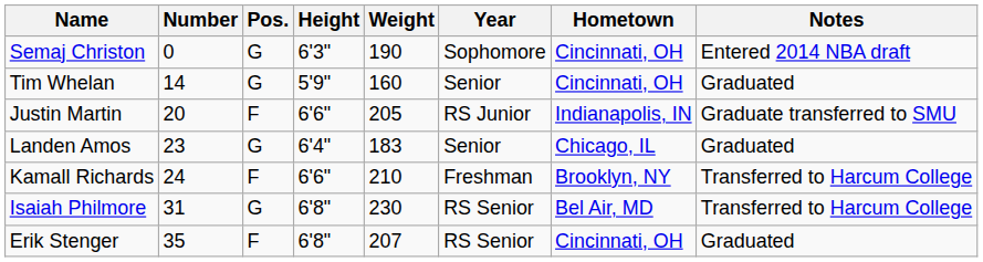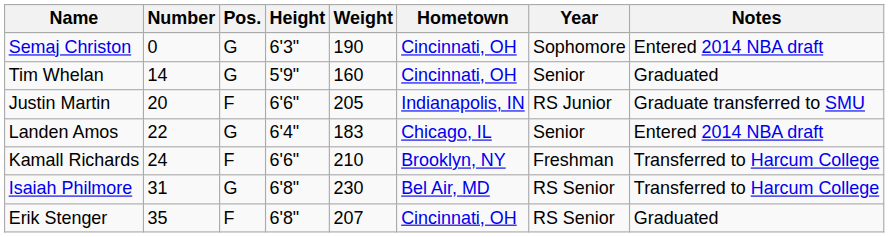 <table class="wikitable sortable" border="1">
 <tr>
 <th>Name</th>
 <th>Number</th>
 <th>Pos.</th>
 <th>Height</th>
 <th>Weight</th>
+<th>Hometown</th>
 <th>Year</th>
-<th>Hometown</th>
 <th class="unsortable">Notes</th>
 </tr>
 <tr>
 <td><a href='#'>Semaj Christon</a></td>
 <td>0</td>
 <td>G</td>
 <td>6'3"</td>
 <td>190</td>
+<td><a href='#'>Cincinnati, OH</a></td>
 <td>Sophomore</td>
-<td><a href='#'>Cincinnati, OH</a></td>
 <td>Entered <a href='#'>2014 NBA draft</a></td>
 </tr>
 <tr>
 <td>Tim Whelan</td>
 <td>14</td>
 <td>G</td>
 <td>5'9"</td>
 <td>160</td>
+<td><a href='#'>Cincinnati, OH</a></td>
 <td>Senior</td>
-<td><a href='#'>Cincinnati, OH</a></td>
 <td>Graduated</td>
 </tr>
 <tr>
 <td>Justin Martin</td>
 <td>20</td>
 <td>F</td>
 <td>6'6"</td>
 <td>205</td>
+<td><a href='#'>Indianapolis, IN</a></td>
 <td>RS Junior</td>
-<td><a href='#'>Indianapolis, IN</a></td>
 <td>Graduate transferred to <a href='#'>SMU</a></td>
 </tr>
 <tr>
 <td>Landen Amos</td>
-<td>23</td>
+<td>22</td>
 <td>G</td>
 <td>6'4"</td>
 <td>183</td>
+<td><a href='#'>Chicago, IL</a></td>
 <td>Senior</td>
-<td><a href='#'>Chicago, IL</a></td>
-<td>Graduated</td>
+<td>Entered <a href='#'>2014 NBA draft</a></td>
 </tr>
 <tr>
 <td>Kamall Richards</td>
 <td>24</td>
 <td>F</td>
 <td>6'6"</td>
 <td>210</td>
+<td><a href='#'>Brooklyn, NY</a></td>
 <td>Freshman</td>
-<td><a href='#'>Brooklyn, NY</a></td>
 <td>Transferred to <a href='#'>Harcum College</a></td>
 </tr>
 <tr>
 <td><a href='#'>Isaiah Philmore</a></td>
 <td>31</td>
 <td>G</td>
 <td>6'8"</td>
 <td>230</td>
+<td><a href='#'>Bel Air, MD</a></td>
 <td>RS Senior</td>
-<td><a href='#'>Bel Air, MD</a></td>
 <td>Transferred to <a href='#'>Harcum College</a></td>
 </tr>
 <tr>
 <td>Erik Stenger</td>
 <td>35</td>
 <td>F</td>
 <td>6'8"</td>
 <td>207</td>
+<td><a href='#'>Cincinnati, OH</a></td>
 <td>RS Senior</td>
-<td><a href='#'>Cincinnati, OH</a></td>
 <td>Graduated</td>
 </tr>
 </table>
